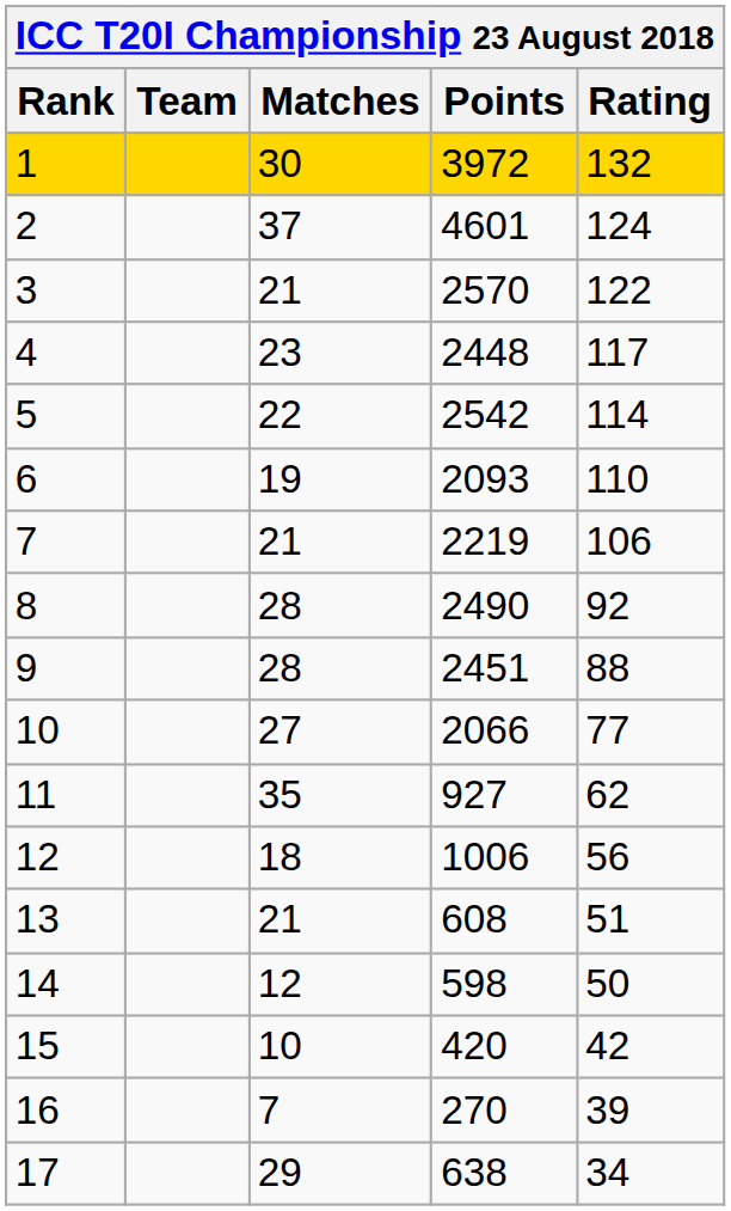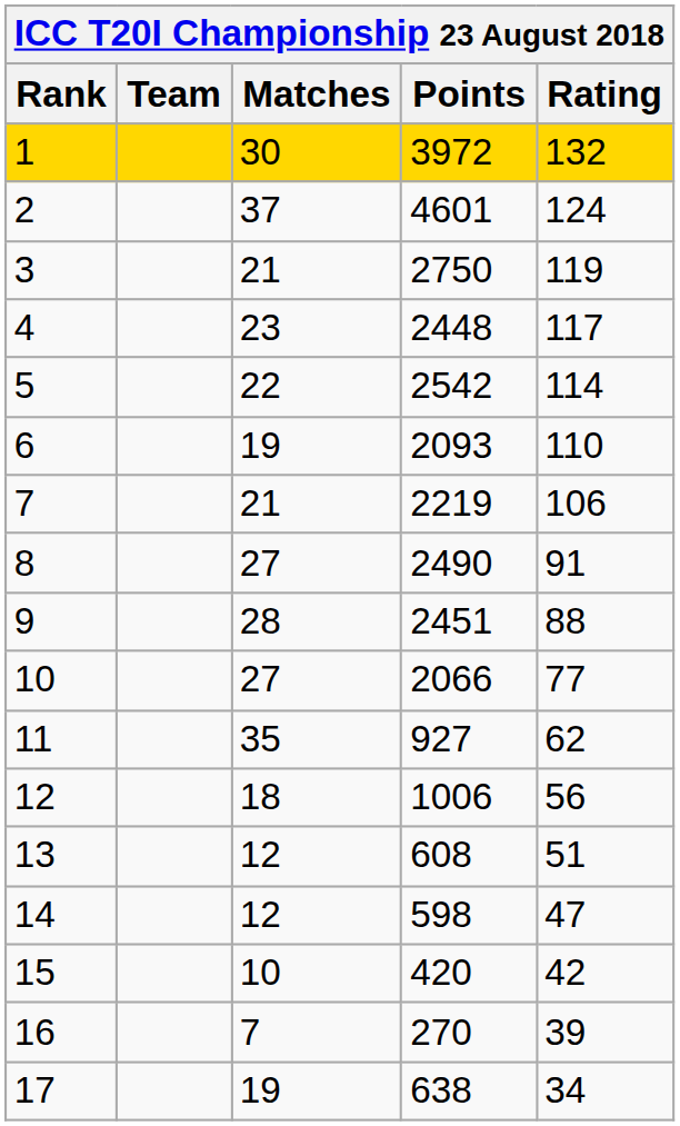 <table class="wikitable">
 <tr>
 <th colspan="5"><a href='#'>ICC T20I Championship</a> <small>23 August 2018</small></th>
 </tr>
 <tr>
 <th>Rank</th>
 <th>Team</th>
 <th>Matches</th>
 <th>Points</th>
 <th>Rating</th>
 </tr>
 <tr style="background:gold">
 <td>1</td>
 <td style="text-align:left;"></td>
 <td>30</td>
 <td>3972</td>
 <td>132</td>
 </tr>
 <tr>
 <td>2</td>
 <td style="text-align:left;"></td>
 <td>37</td>
 <td>4601</td>
 <td>124</td>
 </tr>
 <tr>
 <td>3</td>
 <td style="text-align:left;"></td>
 <td>21</td>
-<td>2570</td>
-<td>122</td>
+<td>2750</td>
+<td>119</td>
 </tr>
 <tr>
 <td>4</td>
 <td style="text-align:left;"></td>
 <td>23</td>
 <td>2448</td>
 <td>117</td>
 </tr>
 <tr>
 <td>5</td>
 <td style="text-align:left;"></td>
 <td>22</td>
 <td>2542</td>
 <td>114</td>
 </tr>
 <tr>
 <td>6</td>
 <td style="text-align:left;"></td>
 <td>19</td>
 <td>2093</td>
 <td>110</td>
 </tr>
 <tr>
 <td>7</td>
 <td style="text-align:left;"></td>
 <td>21</td>
 <td>2219</td>
 <td>106</td>
 </tr>
 <tr>
 <td>8</td>
 <td style="text-align:left;"></td>
-<td>28</td>
+<td>27</td>
 <td>2490</td>
-<td>92</td>
+<td>91</td>
 </tr>
 <tr>
 <td>9</td>
 <td style="text-align:left;"></td>
 <td>28</td>
 <td>2451</td>
 <td>88</td>
 </tr>
 <tr>
 <td>10</td>
 <td style="text-align:left;"></td>
 <td>27</td>
 <td>2066</td>
 <td>77</td>
 </tr>
 <tr>
 <td>11</td>
 <td style="text-align:left;"></td>
 <td>35</td>
 <td>927</td>
 <td>62</td>
 </tr>
 <tr>
 <td>12</td>
 <td style="text-align:left;"></td>
 <td>18</td>
 <td>1006</td>
 <td>56</td>
 </tr>
 <tr>
 <td>13</td>
 <td style="text-align:left;"></td>
-<td>21</td>
+<td>12</td>
 <td>608</td>
 <td>51</td>
 </tr>
 <tr>
 <td>14</td>
 <td style="text-align:left;"></td>
 <td>12</td>
 <td>598</td>
-<td>50</td>
+<td>47</td>
 </tr>
 <tr>
 <td>15</td>
 <td style="text-align:left;"></td>
 <td>10</td>
 <td>420</td>
 <td>42</td>
 </tr>
 <tr>
 <td>16</td>
 <td style="text-align:left;"></td>
 <td>7</td>
 <td>270</td>
 <td>39</td>
 </tr>
 <tr>
 <td>17</td>
 <td style="text-align:left;"></td>
-<td>29</td>
+<td>19</td>
 <td>638</td>
 <td>34</td>
 </tr>
 </table>
